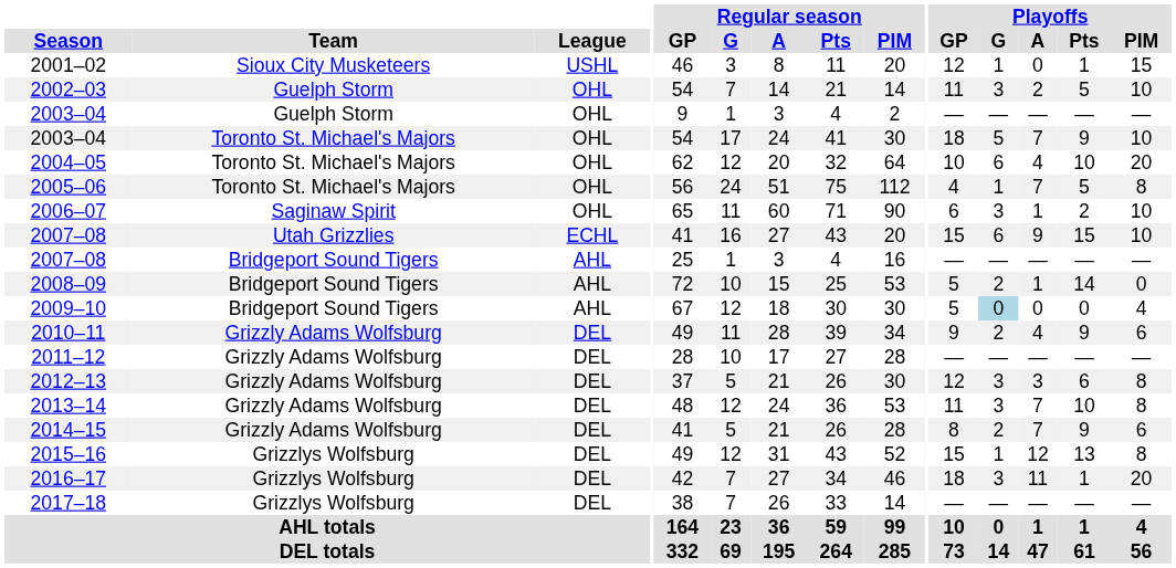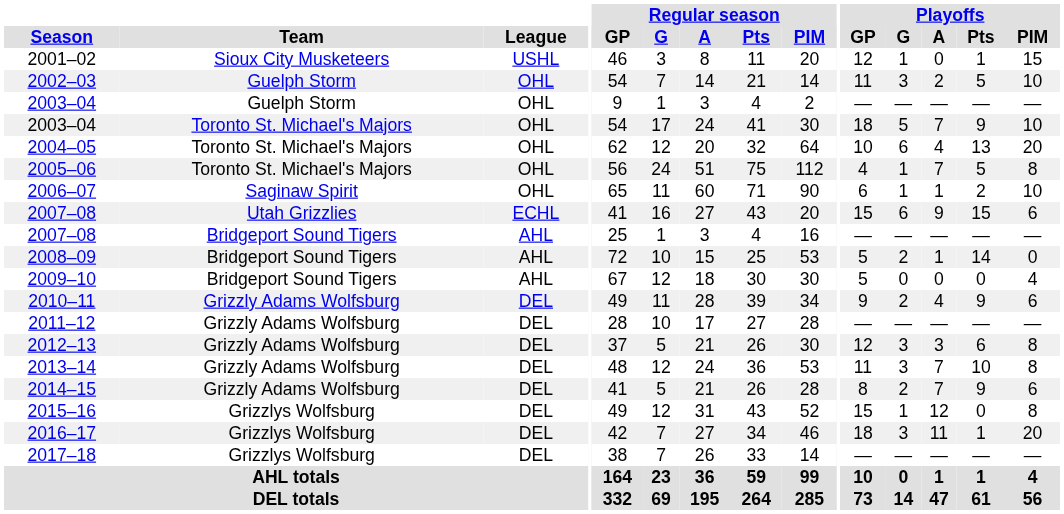 <table border="0" cellpadding="1" cellspacing="0" style="text-align:center; width:60em">
 <tr bgcolor="#e0e0e0">
 <th colspan="3" bgcolor="#ffffff"></th>
 <th rowspan="99" bgcolor="#ffffff"></th>
 <th colspan="5"><a href='#'>Regular season</a></th>
 <th rowspan="99" bgcolor="#ffffff"></th>
 <th colspan="5"><a href='#'>Playoffs</a></th>
 </tr>
 <tr bgcolor="#e0e0e0">
 <th><a href='#'>Season</a></th>
 <th>Team</th>
 <th>League</th>
 <th>GP</th>
 <th><a href='#'>G</a></th>
 <th><a href='#'>A</a></th>
 <th><a href='#'>Pts</a></th>
 <th><a href='#'>PIM</a></th>
 <th>GP</th>
 <th>G</th>
 <th>A</th>
 <th>Pts</th>
 <th>PIM</th>
 </tr>
 <tr>
 <td>2001–02</td>
 <td><a href='#'>Sioux City Musketeers</a></td>
 <td><a href='#'>USHL</a></td>
 <td>46</td>
 <td>3</td>
 <td>8</td>
 <td>11</td>
 <td>20</td>
 <td>12</td>
 <td>1</td>
 <td>0</td>
 <td>1</td>
 <td>15</td>
 </tr>
 <tr bgcolor="#f0f0f0">
 <td><a href='#'>2002–03</a></td>
 <td><a href='#'>Guelph Storm</a></td>
 <td><a href='#'>OHL</a></td>
 <td>54</td>
 <td>7</td>
 <td>14</td>
 <td>21</td>
 <td>14</td>
 <td>11</td>
 <td>3</td>
 <td>2</td>
 <td>5</td>
 <td>10</td>
 </tr>
 <tr>
 <td><a href='#'>2003–04</a></td>
 <td>Guelph Storm</td>
 <td>OHL</td>
 <td>9</td>
 <td>1</td>
 <td>3</td>
 <td>4</td>
 <td>2</td>
 <td>—</td>
 <td>—</td>
 <td>—</td>
 <td>—</td>
 <td>—</td>
 </tr>
 <tr bgcolor="#f0f0f0">
 <td>2003–04</td>
 <td><a href='#'>Toronto St. Michael's Majors</a></td>
 <td>OHL</td>
 <td>54</td>
 <td>17</td>
 <td>24</td>
 <td>41</td>
 <td>30</td>
 <td>18</td>
 <td>5</td>
 <td>7</td>
 <td>9</td>
 <td>10</td>
 </tr>
 <tr>
 <td><a href='#'>2004–05</a></td>
 <td>Toronto St. Michael's Majors</td>
 <td>OHL</td>
 <td>62</td>
 <td>12</td>
 <td>20</td>
 <td>32</td>
 <td>64</td>
 <td>10</td>
 <td>6</td>
 <td>4</td>
-<td>10</td>
+<td>13</td>
 <td>20</td>
 </tr>
 <tr bgcolor="#f0f0f0">
 <td><a href='#'>2005–06</a></td>
 <td>Toronto St. Michael's Majors</td>
 <td>OHL</td>
 <td>56</td>
 <td>24</td>
 <td>51</td>
 <td>75</td>
 <td>112</td>
 <td>4</td>
 <td>1</td>
 <td>7</td>
 <td>5</td>
 <td>8</td>
 </tr>
 <tr>
 <td><a href='#'>2006–07</a></td>
 <td><a href='#'>Saginaw Spirit</a></td>
 <td>OHL</td>
 <td>65</td>
 <td>11</td>
 <td>60</td>
 <td>71</td>
 <td>90</td>
 <td>6</td>
-<td>3</td>
+<td>1</td>
 <td>1</td>
 <td>2</td>
 <td>10</td>
 </tr>
 <tr bgcolor="#f0f0f0">
 <td><a href='#'>2007–08</a></td>
 <td><a href='#'>Utah Grizzlies</a></td>
 <td><a href='#'>ECHL</a></td>
 <td>41</td>
 <td>16</td>
 <td>27</td>
 <td>43</td>
 <td>20</td>
 <td>15</td>
 <td>6</td>
 <td>9</td>
 <td>15</td>
-<td>10</td>
+<td>6</td>
 </tr>
 <tr>
 <td><a href='#'>2007–08</a></td>
 <td><a href='#'>Bridgeport Sound Tigers</a></td>
 <td><a href='#'>AHL</a></td>
 <td>25</td>
 <td>1</td>
 <td>3</td>
 <td>4</td>
 <td>16</td>
 <td>—</td>
 <td>—</td>
 <td>—</td>
 <td>—</td>
 <td>—</td>
 </tr>
 <tr bgcolor="#f0f0f0">
 <td><a href='#'>2008–09</a></td>
 <td>Bridgeport Sound Tigers</td>
 <td>AHL</td>
 <td>72</td>
 <td>10</td>
 <td>15</td>
 <td>25</td>
 <td>53</td>
 <td>5</td>
 <td>2</td>
 <td>1</td>
 <td>14</td>
 <td>0</td>
 </tr>
 <tr>
 <td><a href='#'>2009–10</a></td>
 <td>Bridgeport Sound Tigers</td>
 <td>AHL</td>
 <td>67</td>
 <td>12</td>
 <td>18</td>
 <td>30</td>
 <td>30</td>
 <td>5</td>
-<td style="background: lightblue;">0</td>
+<td>0</td>
 <td>0</td>
 <td>0</td>
 <td>4</td>
 </tr>
 <tr bgcolor="#f0f0f0">
 <td><a href='#'>2010–11</a></td>
 <td><a href='#'>Grizzly Adams Wolfsburg</a></td>
 <td><a href='#'>DEL</a></td>
 <td>49</td>
 <td>11</td>
 <td>28</td>
 <td>39</td>
 <td>34</td>
 <td>9</td>
 <td>2</td>
 <td>4</td>
 <td>9</td>
 <td>6</td>
 </tr>
 <tr>
 <td><a href='#'>2011–12</a></td>
 <td>Grizzly Adams Wolfsburg</td>
 <td>DEL</td>
 <td>28</td>
 <td>10</td>
 <td>17</td>
 <td>27</td>
 <td>28</td>
 <td>—</td>
 <td>—</td>
 <td>—</td>
 <td>—</td>
 <td>—</td>
 </tr>
 <tr bgcolor="#f0f0f0">
 <td><a href='#'>2012–13</a></td>
 <td>Grizzly Adams Wolfsburg</td>
 <td>DEL</td>
 <td>37</td>
 <td>5</td>
 <td>21</td>
 <td>26</td>
 <td>30</td>
 <td>12</td>
 <td>3</td>
 <td>3</td>
 <td>6</td>
 <td>8</td>
 </tr>
 <tr>
 <td><a href='#'>2013–14</a></td>
 <td>Grizzly Adams Wolfsburg</td>
 <td>DEL</td>
 <td>48</td>
 <td>12</td>
 <td>24</td>
 <td>36</td>
 <td>53</td>
 <td>11</td>
 <td>3</td>
 <td>7</td>
 <td>10</td>
 <td>8</td>
 </tr>
 <tr bgcolor="#f0f0f0">
 <td><a href='#'>2014–15</a></td>
 <td>Grizzly Adams Wolfsburg</td>
 <td>DEL</td>
 <td>41</td>
 <td>5</td>
 <td>21</td>
 <td>26</td>
 <td>28</td>
 <td>8</td>
 <td>2</td>
 <td>7</td>
 <td>9</td>
 <td>6</td>
 </tr>
 <tr>
 <td><a href='#'>2015–16</a></td>
 <td>Grizzlys Wolfsburg</td>
 <td>DEL</td>
 <td>49</td>
 <td>12</td>
 <td>31</td>
 <td>43</td>
 <td>52</td>
 <td>15</td>
 <td>1</td>
 <td>12</td>
-<td>13</td>
+<td>0</td>
 <td>8</td>
 </tr>
 <tr bgcolor="#f0f0f0">
 <td><a href='#'>2016–17</a></td>
 <td>Grizzlys Wolfsburg</td>
 <td>DEL</td>
 <td>42</td>
 <td>7</td>
 <td>27</td>
 <td>34</td>
 <td>46</td>
 <td>18</td>
 <td>3</td>
 <td>11</td>
 <td>1</td>
 <td>20</td>
 </tr>
 <tr>
 <td><a href='#'>2017–18</a></td>
 <td>Grizzlys Wolfsburg</td>
 <td>DEL</td>
 <td>38</td>
 <td>7</td>
 <td>26</td>
 <td>33</td>
 <td>14</td>
 <td>—</td>
 <td>—</td>
 <td>—</td>
 <td>—</td>
 <td>—</td>
 </tr>
 <tr bgcolor="#e0e0e0">
 <th colspan="3">AHL totals</th>
 <th>164</th>
 <th>23</th>
 <th>36</th>
 <th>59</th>
 <th>99</th>
 <th>10</th>
 <th>0</th>
 <th>1</th>
 <th>1</th>
 <th>4</th>
 </tr>
 <tr bgcolor="#e0e0e0">
 <th colspan="3">DEL totals</th>
 <th>332</th>
 <th>69</th>
 <th>195</th>
 <th>264</th>
 <th>285</th>
 <th>73</th>
 <th>14</th>
 <th>47</th>
 <th>61</th>
 <th>56</th>
 </tr>
 </table>
